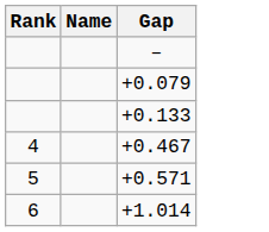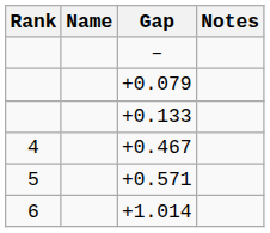 <table class="wikitable" style="text-align:center">
 <tr>
 <th>Rank</th>
 <th>Name</th>
 <th>Gap</th>
+<th>Notes</th>
 </tr>
 <tr>
 <td></td>
 <td align=left></td>
 <td>–</td>
+<td></td>
 </tr>
 <tr>
 <td></td>
 <td align=left></td>
 <td>+0.079</td>
+<td></td>
 </tr>
 <tr>
 <td></td>
 <td align=left></td>
 <td>+0.133</td>
+<td></td>
 </tr>
 <tr>
 <td>4</td>
 <td align=left></td>
 <td>+0.467</td>
+<td></td>
 </tr>
 <tr>
 <td>5</td>
 <td align=left></td>
 <td>+0.571</td>
+<td></td>
 </tr>
 <tr>
 <td>6</td>
 <td align=left></td>
 <td>+1.014</td>
+<td></td>
 </tr>
 </table>
